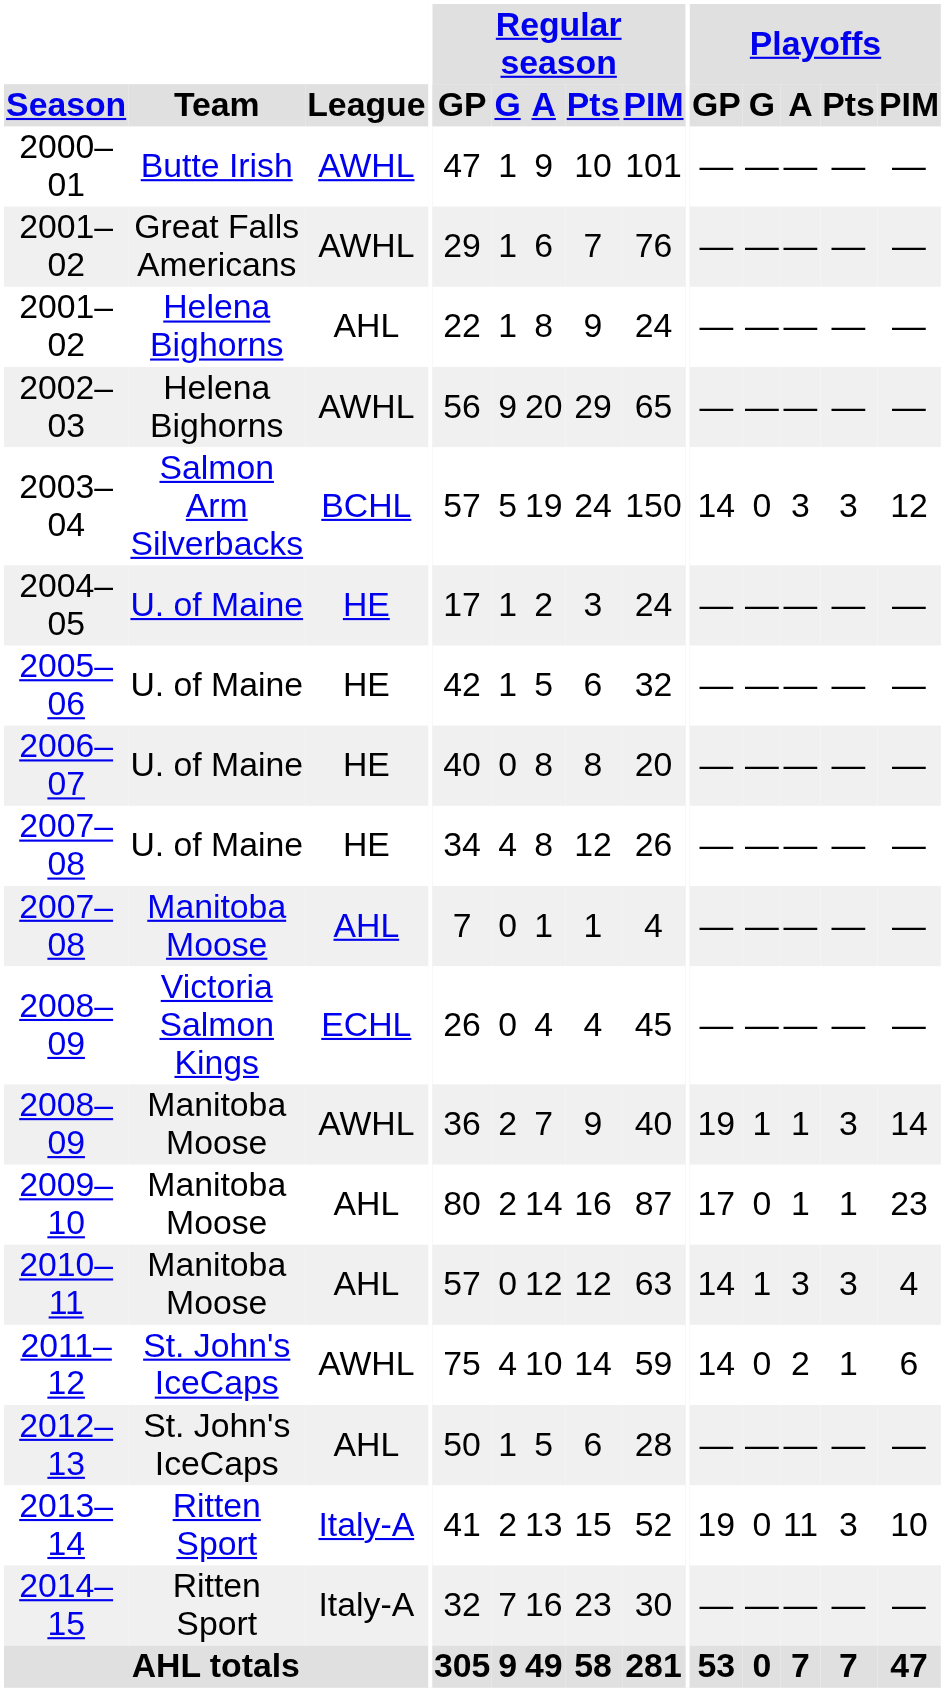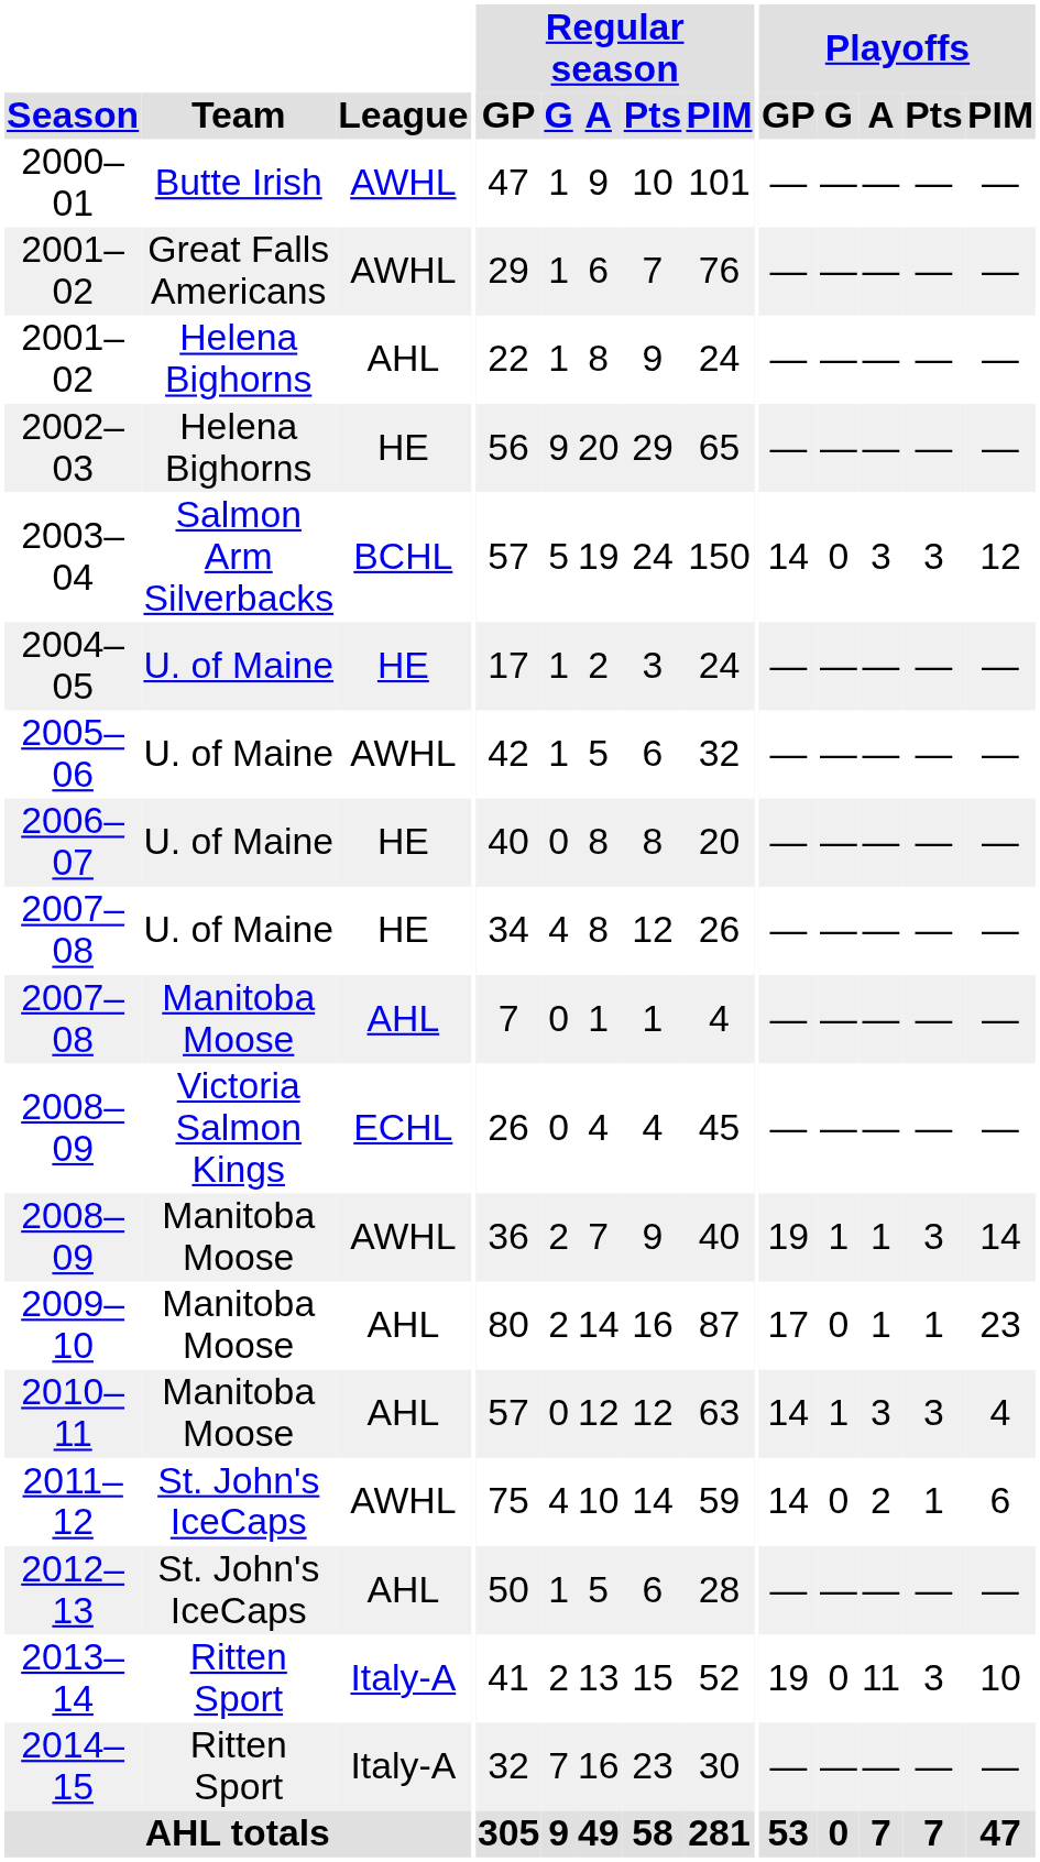 <table border="0" cellpadding="1" cellspacing="0" style="text-align:center; width:68%">
 <tr bgcolor="#e0e0e0">
 <th colspan="3"  bgcolor="#ffffff"></th>
 <th rowspan="99" bgcolor="#ffffff"></th>
 <th colspan="5"><a href='#'>Regular season</a></th>
 <th rowspan="99" bgcolor="#ffffff"></th>
 <th colspan="5"><a href='#'>Playoffs</a></th>
 </tr>
 <tr bgcolor="#e0e0e0">
 <th><a href='#'>Season</a></th>
 <th>Team</th>
 <th>League</th>
 <th>GP</th>
 <th><a href='#'>G</a></th>
 <th><a href='#'>A</a></th>
 <th><a href='#'>Pts</a></th>
 <th><a href='#'>PIM</a></th>
 <th>GP</th>
 <th>G</th>
 <th>A</th>
 <th>Pts</th>
 <th>PIM</th>
 </tr>
 <tr ALIGN="center">
 <td>2000–01</td>
 <td><a href='#'>Butte Irish</a></td>
 <td><a href='#'>AWHL</a></td>
 <td>47</td>
 <td>1</td>
 <td>9</td>
 <td>10</td>
 <td>101</td>
 <td>—</td>
 <td>—</td>
 <td>—</td>
 <td>—</td>
 <td>—</td>
 </tr>
 <tr ALIGN="center" bgcolor="#f0f0f0">
 <td>2001–02</td>
 <td>Great Falls Americans</td>
 <td>AWHL</td>
 <td>29</td>
 <td>1</td>
 <td>6</td>
 <td>7</td>
 <td>76</td>
 <td>—</td>
 <td>—</td>
 <td>—</td>
 <td>—</td>
 <td>—</td>
 </tr>
 <tr ALIGN="center">
 <td>2001–02</td>
 <td><a href='#'>Helena Bighorns</a></td>
 <td>AHL</td>
 <td>22</td>
 <td>1</td>
 <td>8</td>
 <td>9</td>
 <td>24</td>
 <td>—</td>
 <td>—</td>
 <td>—</td>
 <td>—</td>
 <td>—</td>
 </tr>
 <tr ALIGN="center" bgcolor="#f0f0f0">
 <td>2002–03</td>
 <td>Helena Bighorns</td>
-<td>AWHL</td>
+<td>HE</td>
 <td>56</td>
 <td>9</td>
 <td>20</td>
 <td>29</td>
 <td>65</td>
 <td>—</td>
 <td>—</td>
 <td>—</td>
 <td>—</td>
 <td>—</td>
 </tr>
 <tr ALIGN="center">
 <td>2003–04</td>
 <td><a href='#'>Salmon Arm Silverbacks</a></td>
 <td><a href='#'>BCHL</a></td>
 <td>57</td>
 <td>5</td>
 <td>19</td>
 <td>24</td>
 <td>150</td>
 <td>14</td>
 <td>0</td>
 <td>3</td>
 <td>3</td>
 <td>12</td>
 </tr>
 <tr ALIGN="center" bgcolor="#f0f0f0">
 <td>2004–05</td>
 <td><a href='#'>U. of Maine</a></td>
 <td><a href='#'>HE</a></td>
 <td>17</td>
 <td>1</td>
 <td>2</td>
 <td>3</td>
 <td>24</td>
 <td>—</td>
 <td>—</td>
 <td>—</td>
 <td>—</td>
 <td>—</td>
 </tr>
 <tr ALIGN="center">
 <td><a href='#'>2005–06</a></td>
 <td>U. of Maine</td>
-<td>HE</td>
+<td>AWHL</td>
 <td>42</td>
 <td>1</td>
 <td>5</td>
 <td>6</td>
 <td>32</td>
 <td>—</td>
 <td>—</td>
 <td>—</td>
 <td>—</td>
 <td>—</td>
 </tr>
 <tr ALIGN="center" bgcolor="#f0f0f0">
 <td><a href='#'>2006–07</a></td>
 <td>U. of Maine</td>
 <td>HE</td>
 <td>40</td>
 <td>0</td>
 <td>8</td>
 <td>8</td>
 <td>20</td>
 <td>—</td>
 <td>—</td>
 <td>—</td>
 <td>—</td>
 <td>—</td>
 </tr>
 <tr ALIGN="center">
 <td><a href='#'>2007–08</a></td>
 <td>U. of Maine</td>
 <td>HE</td>
 <td>34</td>
 <td>4</td>
 <td>8</td>
 <td>12</td>
 <td>26</td>
 <td>—</td>
 <td>—</td>
 <td>—</td>
 <td>—</td>
 <td>—</td>
 </tr>
 <tr ALIGN="center" bgcolor="#f0f0f0">
 <td><a href='#'>2007–08</a></td>
 <td><a href='#'>Manitoba Moose</a></td>
 <td><a href='#'>AHL</a></td>
 <td>7</td>
 <td>0</td>
 <td>1</td>
 <td>1</td>
 <td>4</td>
 <td>—</td>
 <td>—</td>
 <td>—</td>
 <td>—</td>
 <td>—</td>
 </tr>
 <tr ALIGN="center">
 <td><a href='#'>2008–09</a></td>
 <td><a href='#'>Victoria Salmon Kings</a></td>
 <td><a href='#'>ECHL</a></td>
 <td>26</td>
 <td>0</td>
 <td>4</td>
 <td>4</td>
 <td>45</td>
 <td>—</td>
 <td>—</td>
 <td>—</td>
 <td>—</td>
 <td>—</td>
 </tr>
 <tr ALIGN="center" bgcolor="#f0f0f0">
 <td><a href='#'>2008–09</a></td>
 <td>Manitoba Moose</td>
 <td>AWHL</td>
 <td>36</td>
 <td>2</td>
 <td>7</td>
 <td>9</td>
 <td>40</td>
 <td>19</td>
 <td>1</td>
 <td>1</td>
 <td>3</td>
 <td>14</td>
 </tr>
 <tr ALIGN="center">
 <td><a href='#'>2009–10</a></td>
 <td>Manitoba Moose</td>
 <td>AHL</td>
 <td>80</td>
 <td>2</td>
 <td>14</td>
 <td>16</td>
 <td>87</td>
 <td>17</td>
 <td>0</td>
 <td>1</td>
 <td>1</td>
 <td>23</td>
 </tr>
 <tr ALIGN="center" bgcolor="#f0f0f0">
 <td><a href='#'>2010–11</a></td>
 <td>Manitoba Moose</td>
 <td>AHL</td>
 <td>57</td>
 <td>0</td>
 <td>12</td>
 <td>12</td>
 <td>63</td>
 <td>14</td>
 <td>1</td>
 <td>3</td>
 <td>3</td>
 <td>4</td>
 </tr>
 <tr ALIGN="center">
 <td><a href='#'>2011–12</a></td>
 <td><a href='#'>St. John's IceCaps</a></td>
 <td>AWHL</td>
 <td>75</td>
 <td>4</td>
 <td>10</td>
 <td>14</td>
 <td>59</td>
 <td>14</td>
 <td>0</td>
 <td>2</td>
 <td>1</td>
 <td>6</td>
 </tr>
 <tr ALIGN="center" bgcolor="#f0f0f0">
 <td><a href='#'>2012–13</a></td>
 <td>St. John's IceCaps</td>
 <td>AHL</td>
 <td>50</td>
 <td>1</td>
 <td>5</td>
 <td>6</td>
 <td>28</td>
 <td>—</td>
 <td>—</td>
 <td>—</td>
 <td>—</td>
 <td>—</td>
 </tr>
 <tr ALIGN="center">
 <td><a href='#'>2013–14</a></td>
 <td><a href='#'>Ritten Sport</a></td>
 <td><a href='#'>Italy-A</a></td>
 <td>41</td>
 <td>2</td>
 <td>13</td>
 <td>15</td>
 <td>52</td>
 <td>19</td>
 <td>0</td>
 <td>11</td>
 <td>3</td>
 <td>10</td>
 </tr>
 <tr ALIGN="center"  bgcolor="#f0f0f0">
 <td><a href='#'>2014–15</a></td>
 <td>Ritten Sport</td>
 <td>Italy-A</td>
 <td>32</td>
 <td>7</td>
 <td>16</td>
 <td>23</td>
 <td>30</td>
 <td>—</td>
 <td>—</td>
 <td>—</td>
 <td>—</td>
 <td>—</td>
 </tr>
 <tr ALIGN="center" bgcolor="#e0e0e0">
 <th colspan="3">AHL totals</th>
 <th>305</th>
 <th>9</th>
 <th>49</th>
 <th>58</th>
 <th>281</th>
 <th>53</th>
 <th>0</th>
 <th>7</th>
 <th>7</th>
 <th>47</th>
 </tr>
 </table>
